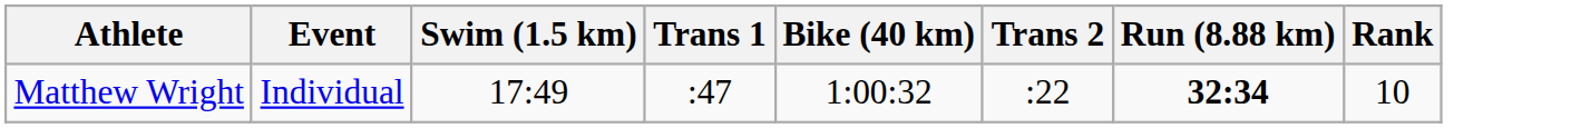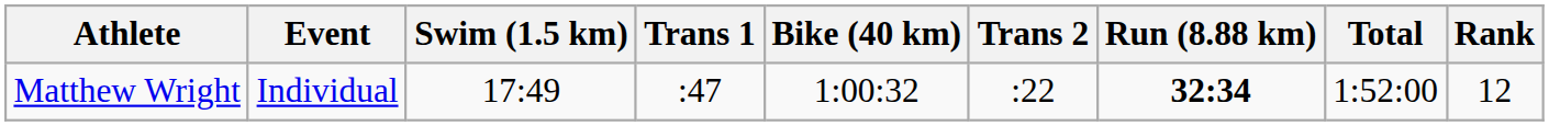 <table class="wikitable" style="font-size:90%">
 <tr>
 <th>Athlete</th>
 <th>Event</th>
 <th>Swim (1.5 km)</th>
 <th>Trans 1</th>
 <th>Bike (40 km)</th>
 <th>Trans 2</th>
 <th>Run (8.88 km)</th>
+<th>Total</th>
 <th>Rank</th>
 </tr>
 <tr align=center>
 <td align=left><a href='#'>Matthew Wright</a></td>
 <td align=left><a href='#'>Individual</a></td>
 <td>17:49</td>
 <td>:47</td>
 <td>1:00:32</td>
 <td>:22</td>
 <td><strong>32:34</strong></td>
-<td>10</td>
+<td>1:52:00</td>
+<td>12</td>
 </tr>
 </table>
